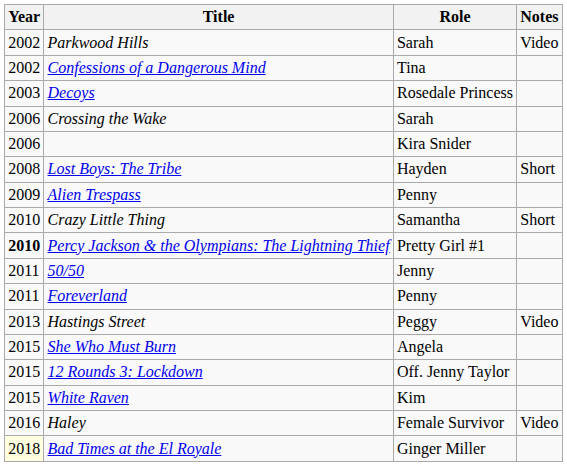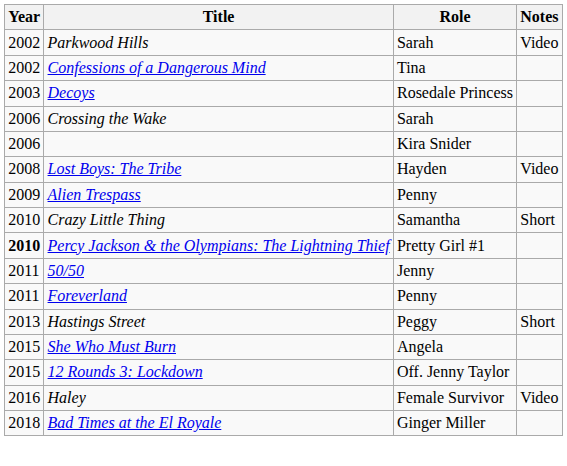 <table class="wikitable sortable">
 <tr>
 <th>Year</th>
 <th>Title</th>
 <th>Role</th>
 <th>Notes</th>
 </tr>
 <tr>
 <td>2002</td>
 <td><em>Parkwood Hills</em></td>
 <td>Sarah</td>
 <td>Video</td>
 </tr>
 <tr>
 <td>2002</td>
 <td><em><a href='#'>Confessions of a Dangerous Mind</a></em></td>
 <td>Tina</td>
 <td></td>
 </tr>
 <tr>
 <td>2003</td>
 <td><em><a href='#'>Decoys</a></em></td>
 <td>Rosedale Princess</td>
 <td></td>
 </tr>
 <tr>
 <td>2006</td>
 <td><em>Crossing the Wake</em></td>
 <td>Sarah</td>
 <td></td>
 </tr>
 <tr>
 <td>2006</td>
 <td><em></em></td>
 <td>Kira Snider</td>
 <td></td>
 </tr>
 <tr>
 <td>2008</td>
 <td><em><a href='#'>Lost Boys: The Tribe</a></em></td>
 <td>Hayden</td>
-<td>Short</td>
+<td>Video</td>
 </tr>
 <tr>
 <td>2009</td>
 <td><em><a href='#'>Alien Trespass</a></em></td>
 <td>Penny</td>
 <td></td>
 </tr>
 <tr>
 <td>2010</td>
 <td><em>Crazy Little Thing</em></td>
 <td>Samantha</td>
 <td>Short</td>
 </tr>
 <tr>
 <td><strong>2010</strong></td>
 <td><em><a href='#'>Percy Jackson & the Olympians: The Lightning Thief</a></em></td>
 <td>Pretty Girl #1</td>
 <td></td>
 </tr>
 <tr>
 <td>2011</td>
 <td><em><a href='#'>50/50</a></em></td>
 <td>Jenny</td>
 <td></td>
 </tr>
 <tr>
 <td>2011</td>
 <td><em><a href='#'>Foreverland</a></em></td>
 <td>Penny</td>
 <td></td>
 </tr>
 <tr>
 <td>2013</td>
 <td><em>Hastings Street</em></td>
 <td>Peggy</td>
-<td>Video</td>
+<td>Short</td>
 </tr>
 <tr>
 <td>2015</td>
 <td><em><a href='#'>She Who Must Burn</a></em></td>
 <td>Angela</td>
 <td></td>
 </tr>
 <tr>
 <td>2015</td>
 <td><em><a href='#'>12 Rounds 3: Lockdown</a></em></td>
 <td>Off. Jenny Taylor</td>
 <td></td>
 </tr>
 <tr>
-<td>2015</td>
-<td><em><a href='#'>White Raven</a></em></td>
-<td>Kim</td>
-<td></td>
-</tr>
-<tr>
 <td>2016</td>
 <td><em>Haley</em></td>
 <td>Female Survivor</td>
 <td>Video</td>
 </tr>
 <tr>
-<td style="background: lightyellow;">2018</td>
+<td>2018</td>
 <td><em><a href='#'>Bad Times at the El Royale</a></em></td>
 <td>Ginger Miller</td>
 <td></td>
 </tr>
 <tr>
 </tr>
 </table>
